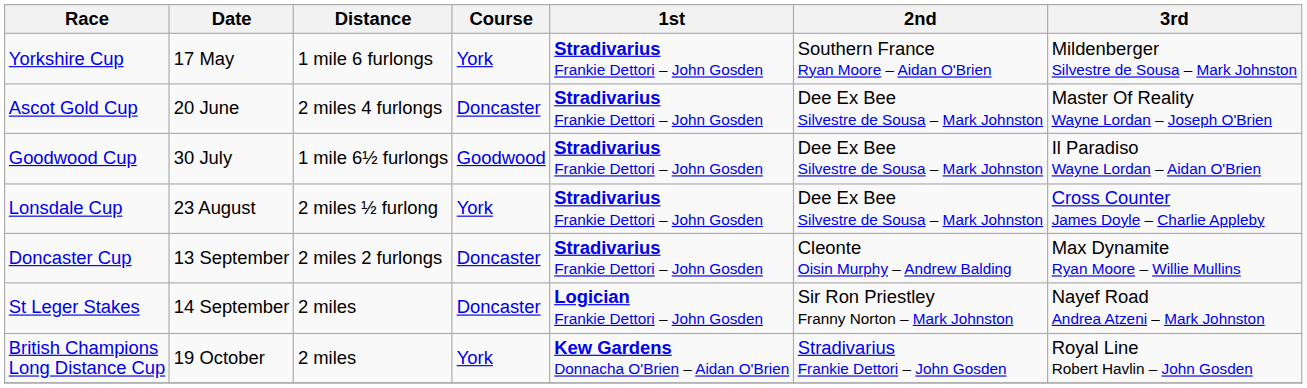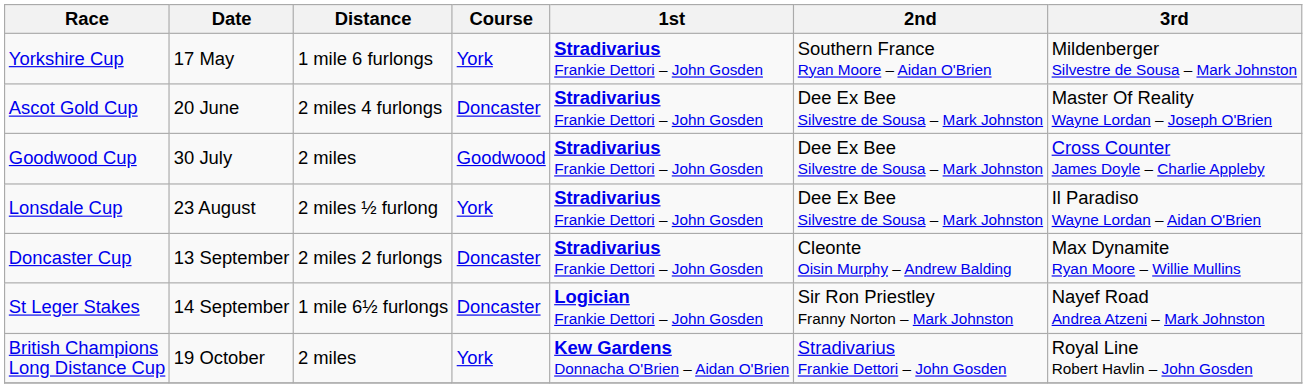 <table class="wikitable sortable">
 <tr>
 <th>Race</th>
 <th>Date</th>
 <th>Distance</th>
 <th>Course</th>
 <th>1st</th>
 <th>2nd</th>
 <th>3rd</th>
 </tr>
 <tr>
 <td><a href='#'>Yorkshire Cup</a></td>
 <td>17 May</td>
 <td>1 mile 6 furlongs</td>
 <td><a href='#'>York</a></td>
 <td><strong><a href='#'>Stradivarius</a></strong><br><small><a href='#'>Frankie Dettori</a> – <a href='#'>John Gosden</a></small></td>
 <td>Southern France<br><small><a href='#'>Ryan Moore</a> – <a href='#'>Aidan O'Brien</a></small></td>
 <td>Mildenberger<br><small><a href='#'>Silvestre de Sousa</a> – <a href='#'>Mark Johnston</a></small></td>
 </tr>
 <tr>
 <td><a href='#'>Ascot Gold Cup</a></td>
 <td>20 June</td>
 <td>2 miles 4 furlongs</td>
 <td><a href='#'>Doncaster</a></td>
 <td><strong><a href='#'>Stradivarius</a></strong><br><small><a href='#'>Frankie Dettori</a> – <a href='#'>John Gosden</a></small></td>
 <td>Dee Ex Bee<br><small><a href='#'>Silvestre de Sousa</a> – <a href='#'>Mark Johnston</a></small></td>
 <td>Master Of Reality<br><small><a href='#'>Wayne Lordan</a> – <a href='#'>Joseph O'Brien</a></small></td>
 </tr>
 <tr>
 <td><a href='#'>Goodwood Cup</a></td>
 <td>30 July</td>
-<td>1 mile 6½ furlongs</td>
+<td>2 miles</td>
 <td><a href='#'>Goodwood</a></td>
 <td><strong><a href='#'>Stradivarius</a></strong><br><small><a href='#'>Frankie Dettori</a> – <a href='#'>John Gosden</a></small></td>
 <td>Dee Ex Bee<br><small><a href='#'>Silvestre de Sousa</a> – <a href='#'>Mark Johnston</a></small></td>
-<td>Il Paradiso<br><small><a href='#'>Wayne Lordan</a> – <a href='#'>Aidan O'Brien</a></small></td>
+<td><a href='#'>Cross Counter</a><br><small><a href='#'>James Doyle</a> – <a href='#'>Charlie Appleby</a></small></td>
 </tr>
 <tr>
 <td><a href='#'>Lonsdale Cup</a></td>
 <td>23 August</td>
 <td>2 miles ½ furlong</td>
 <td><a href='#'>York</a></td>
 <td><strong><a href='#'>Stradivarius</a></strong><br><small><a href='#'>Frankie Dettori</a> – <a href='#'>John Gosden</a></small></td>
 <td>Dee Ex Bee<br><small><a href='#'>Silvestre de Sousa</a> – <a href='#'>Mark Johnston</a></small></td>
-<td><a href='#'>Cross Counter</a><br><small><a href='#'>James Doyle</a> – <a href='#'>Charlie Appleby</a></small></td>
+<td>Il Paradiso<br><small><a href='#'>Wayne Lordan</a> – <a href='#'>Aidan O'Brien</a></small></td>
 </tr>
 <tr>
 <td><a href='#'>Doncaster Cup</a></td>
 <td>13 September</td>
 <td>2 miles 2 furlongs</td>
 <td><a href='#'>Doncaster</a></td>
 <td><strong><a href='#'>Stradivarius</a></strong><br><small><a href='#'>Frankie Dettori</a> – <a href='#'>John Gosden</a></small></td>
 <td>Cleonte<br><small><a href='#'>Oisin Murphy</a> – <a href='#'>Andrew Balding</a></small></td>
 <td>Max Dynamite<br><small><a href='#'>Ryan Moore</a> –  <a href='#'>Willie Mullins</a></small></td>
 </tr>
 <tr>
 <td><a href='#'>St Leger Stakes</a></td>
 <td>14 September</td>
-<td>2 miles</td>
+<td>1 mile 6½ furlongs</td>
 <td><a href='#'>Doncaster</a></td>
 <td><strong><a href='#'>Logician</a></strong><br><small><a href='#'>Frankie Dettori</a> – <a href='#'>John Gosden</a></small></td>
 <td>Sir Ron Priestley<br><small>Franny Norton – <a href='#'>Mark Johnston</a></small></td>
 <td>Nayef Road<br><small><a href='#'>Andrea Atzeni</a> – <a href='#'>Mark Johnston</a></small></td>
 </tr>
 <tr>
 <td><a href='#'>British Champions<br>Long Distance Cup</a></td>
 <td>19 October</td>
 <td>2 miles</td>
 <td><a href='#'>York</a></td>
 <td><strong><a href='#'>Kew Gardens</a></strong><br><small><a href='#'>Donnacha O'Brien</a> – <a href='#'>Aidan O'Brien</a></small></td>
 <td><a href='#'>Stradivarius</a><br><small><a href='#'>Frankie Dettori</a> – <a href='#'>John Gosden</a></small></td>
 <td>Royal Line<br><small>Robert Havlin –  <a href='#'>John Gosden</a></small></td>
 </tr>
 <tr>
 </tr>
 </table>
